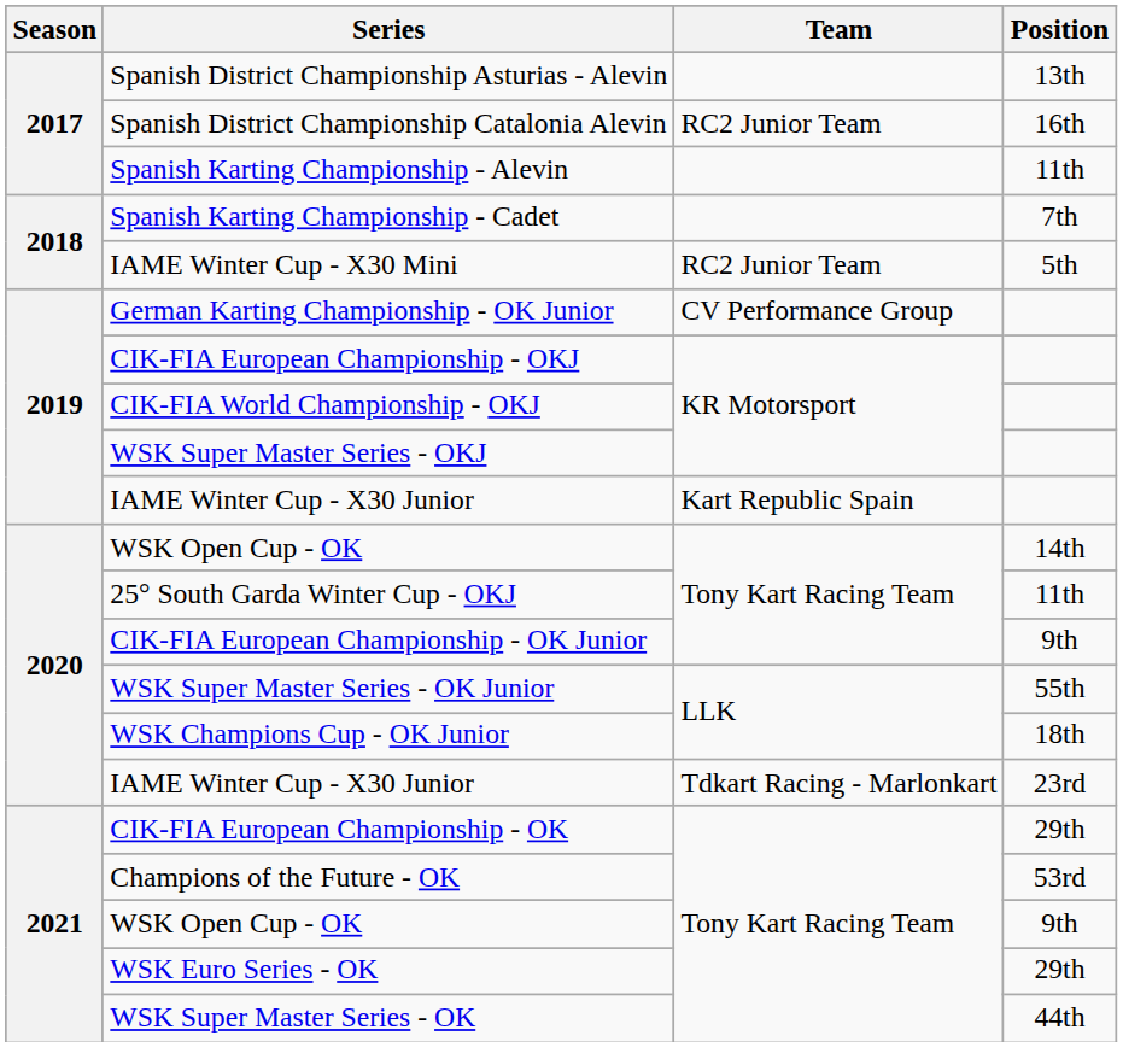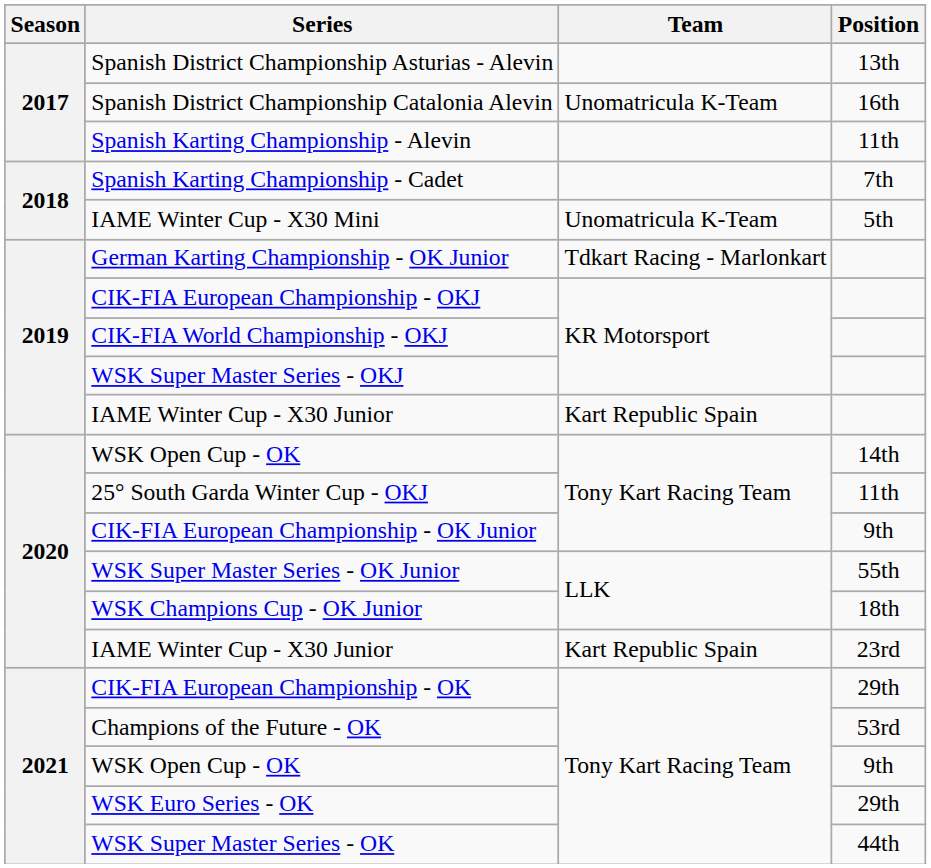 <table class="wikitable" style="font-size: 85%; text-align:center">
 <tr>
 <th>Season</th>
 <th>Series</th>
 <th>Team</th>
 <th>Position</th>
 </tr>
 <tr>
 <th rowspan="3">2017</th>
 <td align="left">Spanish District Championship Asturias - Alevin</td>
 <td align="left"></td>
 <td>13th</td>
 </tr>
 <tr>
 <td align="left">Spanish District Championship Catalonia Alevin</td>
-<td align="left">RC2 Junior Team</td>
+<td align="left">Unomatricula K-Team</td>
 <td>16th</td>
 </tr>
 <tr>
 <td align="left"><a href='#'>Spanish Karting Championship</a> - Alevin</td>
 <td align="left"></td>
 <td>11th</td>
 </tr>
 <tr>
 <th rowspan="2">2018</th>
 <td align="left"><a href='#'>Spanish Karting Championship</a> - Cadet</td>
 <td align="left"></td>
 <td>7th</td>
 </tr>
 <tr>
 <td align="left">IAME Winter Cup - X30 Mini</td>
-<td align="left">RC2 Junior Team</td>
+<td align="left">Unomatricula K-Team</td>
 <td>5th</td>
 </tr>
 <tr>
 <th rowspan="5">2019</th>
 <td align="left"><a href='#'>German Karting Championship</a> - <a href='#'>OK Junior</a></td>
-<td align="left">CV Performance Group</td>
+<td align="left">Tdkart Racing - Marlonkart</td>
 <td></td>
 </tr>
 <tr>
 <td align="left"><a href='#'>CIK-FIA European Championship</a> - <a href='#'>OKJ</a></td>
 <td rowspan="3" align="left">KR Motorsport</td>
 <td></td>
 </tr>
 <tr>
 <td align="left"><a href='#'>CIK-FIA World Championship</a> - <a href='#'>OKJ</a></td>
 <td></td>
 </tr>
 <tr>
 <td align="left"><a href='#'>WSK Super Master Series</a> - <a href='#'>OKJ</a></td>
 <td></td>
 </tr>
 <tr>
 <td align="left">IAME Winter Cup - X30 Junior</td>
 <td align="left">Kart Republic Spain</td>
 <td></td>
 </tr>
 <tr>
 <th rowspan="6">2020</th>
 <td align="left">WSK Open Cup - <a href='#'>OK</a></td>
 <td rowspan="3" align="left">Tony Kart Racing Team</td>
 <td>14th</td>
 </tr>
 <tr>
 <td align="left">25° South Garda Winter Cup - <a href='#'>OKJ</a></td>
 <td>11th</td>
 </tr>
 <tr>
 <td align="left"><a href='#'>CIK-FIA European Championship</a> - <a href='#'>OK Junior</a></td>
 <td>9th</td>
 </tr>
 <tr>
 <td align="left"><a href='#'>WSK Super Master Series</a> - <a href='#'>OK Junior</a></td>
 <td rowspan="2" align="left">LLK</td>
 <td>55th</td>
 </tr>
 <tr>
 <td align="left"><a href='#'>WSK Champions Cup</a> - <a href='#'>OK Junior</a></td>
 <td>18th</td>
 </tr>
 <tr>
 <td align="left">IAME Winter Cup - X30 Junior</td>
-<td align="left">Tdkart Racing - Marlonkart</td>
+<td align="left">Kart Republic Spain</td>
 <td>23rd</td>
 </tr>
 <tr>
 <th rowspan="5">2021</th>
 <td align="left"><a href='#'>CIK-FIA European Championship</a> - <a href='#'>OK</a></td>
 <td rowspan="5" align="left">Tony Kart Racing Team</td>
 <td>29th</td>
 </tr>
 <tr>
 <td align="left">Champions of the Future - <a href='#'>OK</a></td>
 <td>53rd</td>
 </tr>
 <tr>
 <td align="left">WSK Open Cup - <a href='#'>OK</a></td>
 <td>9th</td>
 </tr>
 <tr>
 <td align="left"><a href='#'>WSK Euro Series</a> - <a href='#'>OK</a></td>
 <td>29th</td>
 </tr>
 <tr>
 <td align="left"><a href='#'>WSK Super Master Series</a> - <a href='#'>OK</a></td>
 <td>44th</td>
 </tr>
 </table>
